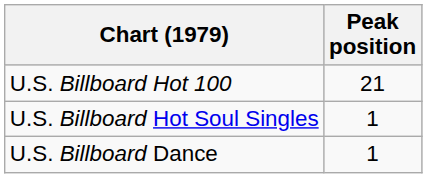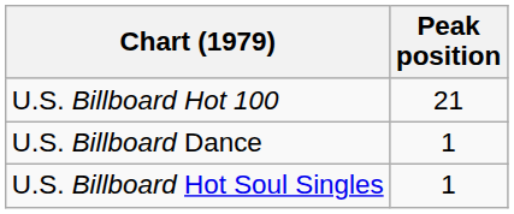 <table class="wikitable">
 <tr>
 <th>Chart (1979)</th>
 <th>Peak<br>position</th>
 </tr>
 <tr>
 <td align="left">U.S. <em>Billboard Hot 100</em></td>
 <td style="text-align:center;">21</td>
 </tr>
 <tr>
+<td align="left">U.S. <em>Billboard</em> Dance</td>
+<td style="text-align:center;">1</td>
+</tr>
+<tr>
 <td align="left">U.S. <em>Billboard</em> <a href='#'>Hot Soul Singles</a></td>
 <td style="text-align:center;">1</td>
 </tr>
-<tr>
-<td align="left">U.S. <em>Billboard</em> Dance</td>
-<td style="text-align:center;">1</td>
-</tr>
 </table>
